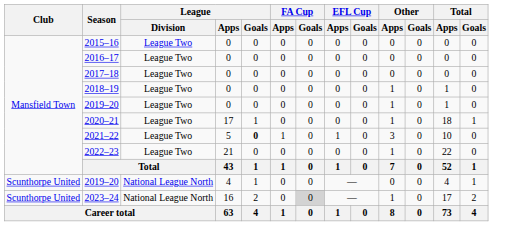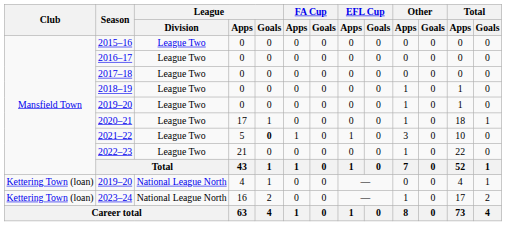 <table class="wikitable" style="text-align:center">
 <tr>
 <th rowspan="2">Club</th>
 <th rowspan="2">Season</th>
 <th colspan="3">League</th>
 <th colspan="2"><a href='#'>FA Cup</a></th>
 <th colspan="2"><a href='#'>EFL Cup</a></th>
 <th colspan="2">Other</th>
 <th colspan="2">Total</th>
 </tr>
 <tr>
 <th>Division</th>
 <th>Apps</th>
 <th>Goals</th>
 <th>Apps</th>
 <th>Goals</th>
 <th>Apps</th>
 <th>Goals</th>
 <th>Apps</th>
 <th>Goals</th>
 <th>Apps</th>
 <th>Goals</th>
 </tr>
 <tr>
 <td rowspan="9" valign="center"><a href='#'>Mansfield Town</a></td>
 <td><a href='#'>2015–16</a></td>
 <td><a href='#'>League Two</a></td>
 <td>0</td>
 <td>0</td>
 <td>0</td>
 <td>0</td>
 <td>0</td>
 <td>0</td>
 <td>0</td>
 <td>0</td>
 <td>0</td>
 <td>0</td>
 </tr>
 <tr>
 <td><a href='#'>2016–17</a></td>
 <td>League Two</td>
 <td>0</td>
 <td>0</td>
 <td>0</td>
 <td>0</td>
 <td>0</td>
 <td>0</td>
 <td>0</td>
 <td>0</td>
 <td>0</td>
 <td>0</td>
 </tr>
 <tr>
 <td><a href='#'>2017–18</a></td>
 <td>League Two</td>
 <td>0</td>
 <td>0</td>
 <td>0</td>
 <td>0</td>
 <td>0</td>
 <td>0</td>
 <td>0</td>
 <td>0</td>
 <td>0</td>
 <td>0</td>
 </tr>
 <tr>
 <td><a href='#'>2018–19</a></td>
 <td>League Two</td>
 <td>0</td>
 <td>0</td>
 <td>0</td>
 <td>0</td>
 <td>0</td>
 <td>0</td>
 <td>1</td>
 <td>0</td>
 <td>1</td>
 <td>0</td>
 </tr>
 <tr>
 <td><a href='#'>2019–20</a></td>
 <td>League Two</td>
 <td>0</td>
 <td>0</td>
 <td>0</td>
 <td>0</td>
 <td>0</td>
 <td>0</td>
 <td>1</td>
 <td>0</td>
 <td>1</td>
 <td>0</td>
 </tr>
 <tr>
 <td><a href='#'>2020–21</a></td>
 <td>League Two</td>
 <td>17</td>
 <td>1</td>
 <td>0</td>
 <td>0</td>
 <td>0</td>
 <td>0</td>
 <td>1</td>
 <td>0</td>
 <td>18</td>
 <td>1</td>
 </tr>
 <tr>
 <td><a href='#'>2021–22</a></td>
 <td>League Two</td>
 <td>5</td>
 <td><strong>0</strong></td>
 <td>1</td>
 <td>0</td>
 <td>1</td>
 <td>0</td>
 <td>3</td>
 <td>0</td>
 <td>10</td>
 <td>0</td>
 </tr>
 <tr>
 <td><a href='#'>2022–23</a></td>
 <td>League Two</td>
 <td>21</td>
 <td>0</td>
 <td>0</td>
 <td>0</td>
 <td>0</td>
 <td>0</td>
 <td>1</td>
 <td>0</td>
 <td>22</td>
 <td>0</td>
 </tr>
 <tr>
 <th colspan="2">Total</th>
 <th>43</th>
 <th>1</th>
 <th>1</th>
 <th>0</th>
 <th>1</th>
 <th>0</th>
 <th>7</th>
 <th>0</th>
 <th>52</th>
 <th>1</th>
 </tr>
 <tr>
-<td><a href='#'>Scunthorpe United</a></td>
+<td><a href='#'>Kettering Town</a> (loan)</td>
 <td><a href='#'>2019–20</a></td>
 <td><a href='#'>National League North</a></td>
 <td>4</td>
 <td>1</td>
 <td>0</td>
 <td>0</td>
 <td colspan=2>—</td>
 <td>0</td>
 <td>0</td>
 <td>4</td>
 <td>1</td>
 </tr>
 <tr>
-<td><a href='#'>Scunthorpe United</a></td>
+<td><a href='#'>Kettering Town</a> (loan)</td>
 <td><a href='#'>2023–24</a></td>
 <td>National League North</td>
 <td>16</td>
 <td>2</td>
 <td>0</td>
-<td style="background: lightgrey;">0</td>
+<td>0</td>
 <td colspan="2">—</td>
 <td>1</td>
 <td>0</td>
 <td>17</td>
 <td>2</td>
 </tr>
 <tr>
 <th colspan="3">Career total</th>
 <th>63</th>
 <th>4</th>
 <th>1</th>
 <th>0</th>
 <th>1</th>
 <th>0</th>
 <th>8</th>
 <th>0</th>
 <th>73</th>
 <th>4</th>
 </tr>
 </table>
